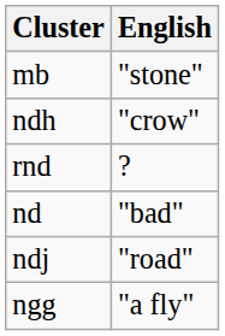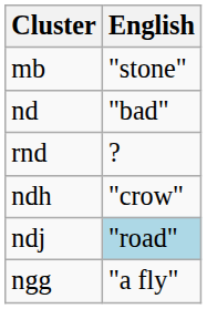 <table class="wikitable">
 <tr>
 <th>Cluster</th>
 <th>English</th>
 </tr>
 <tr>
 <td>mb</td>
 <td> "stone"</td>
 </tr>
 <tr>
-<td>ndh</td>
-<td> "crow"</td>
+<td>nd</td>
+<td> "bad"</td>
 </tr>
 <tr>
 <td>rnd</td>
 <td>?</td>
 </tr>
 <tr>
-<td>nd</td>
-<td> "bad"</td>
+<td>ndh</td>
+<td> "crow"</td>
 </tr>
 <tr>
 <td>ndj</td>
-<td> "road"</td>
+<td style="background: lightblue;"> "road"</td>
 </tr>
 <tr>
 <td>ngg</td>
 <td> "a fly"</td>
 </tr>
 </table>
